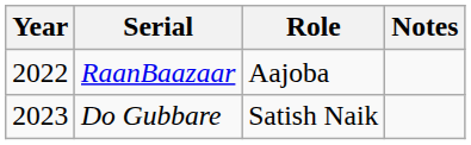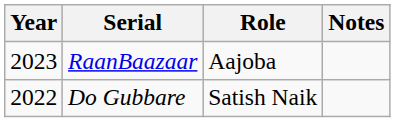 <table class="wikitable sortable">
 <tr>
 <th>Year</th>
 <th>Serial</th>
 <th>Role</th>
 <th>Notes</th>
 </tr>
 <tr>
-<td>2022</td>
+<td>2023</td>
 <td><em><a href='#'>RaanBaazaar</a></em></td>
 <td>Aajoba</td>
 <td></td>
 </tr>
 <tr>
-<td>2023</td>
+<td>2022</td>
 <td><em>Do Gubbare</em></td>
 <td>Satish Naik</td>
 <td></td>
 </tr>
 </table>
